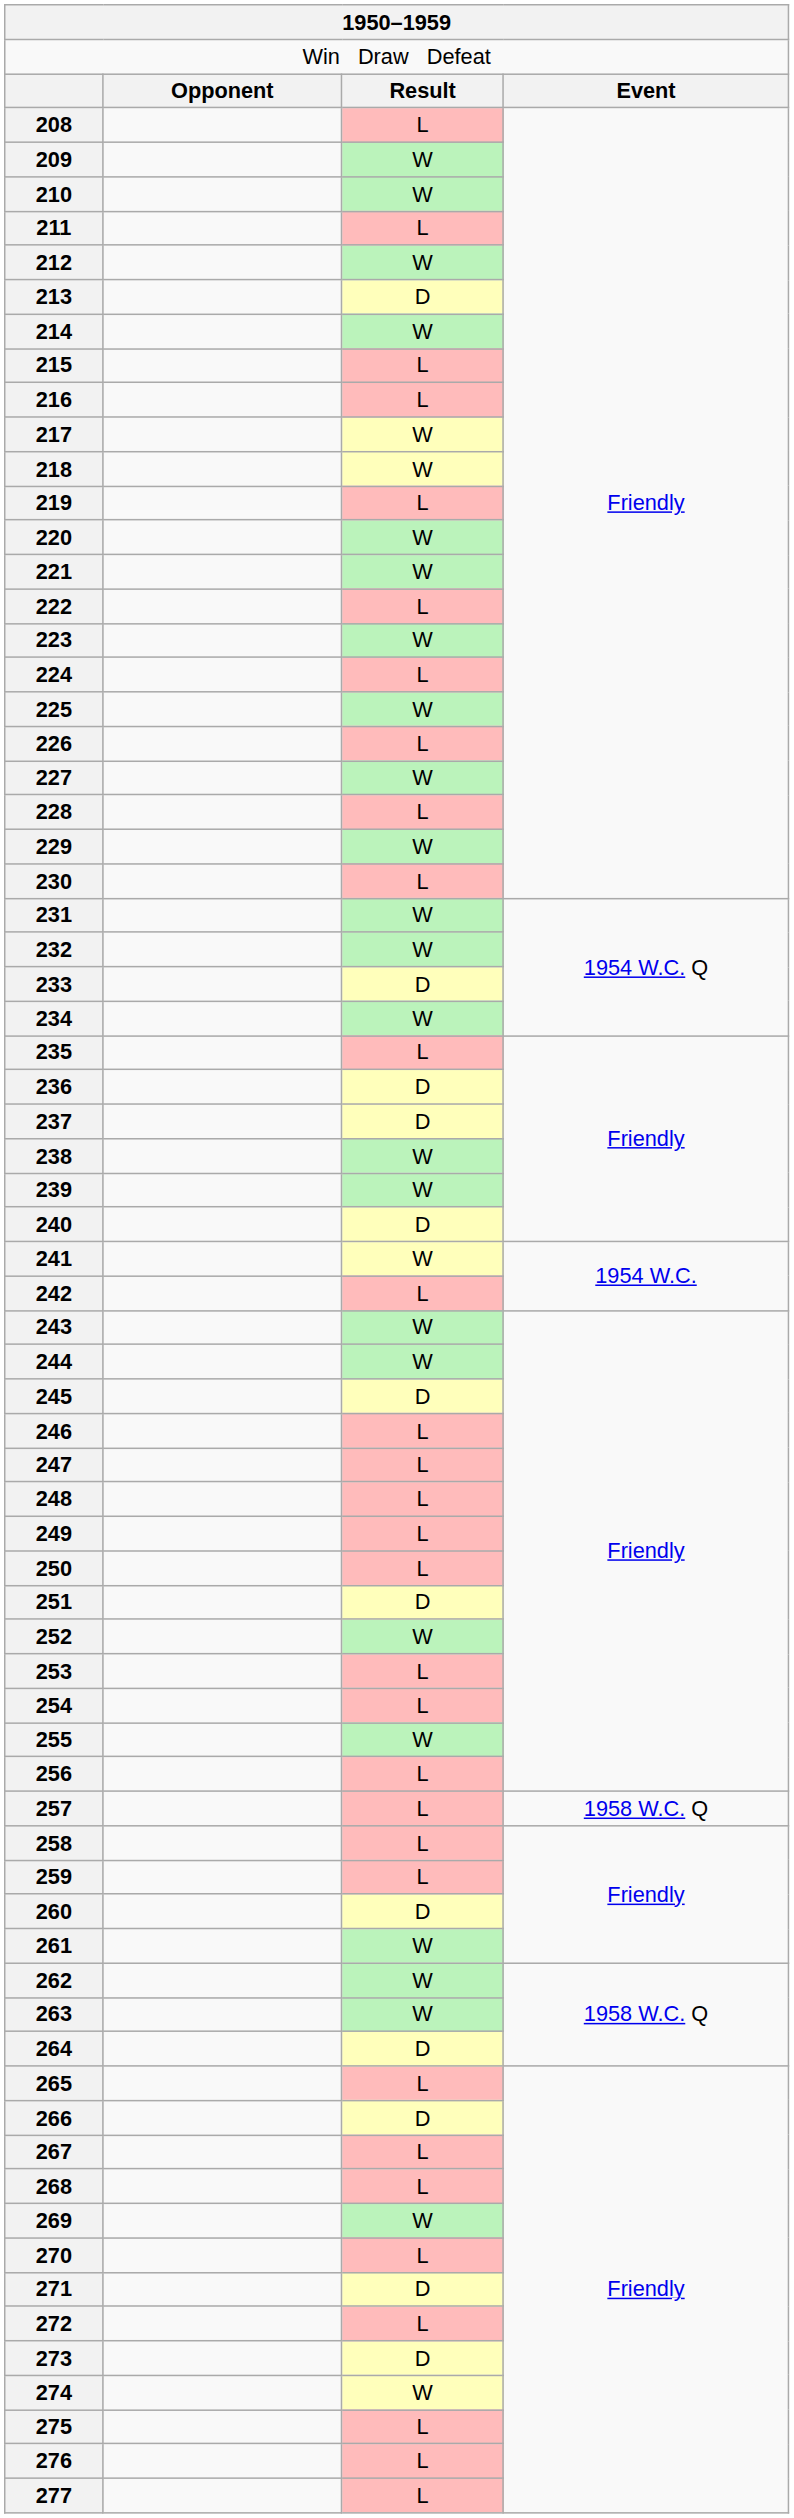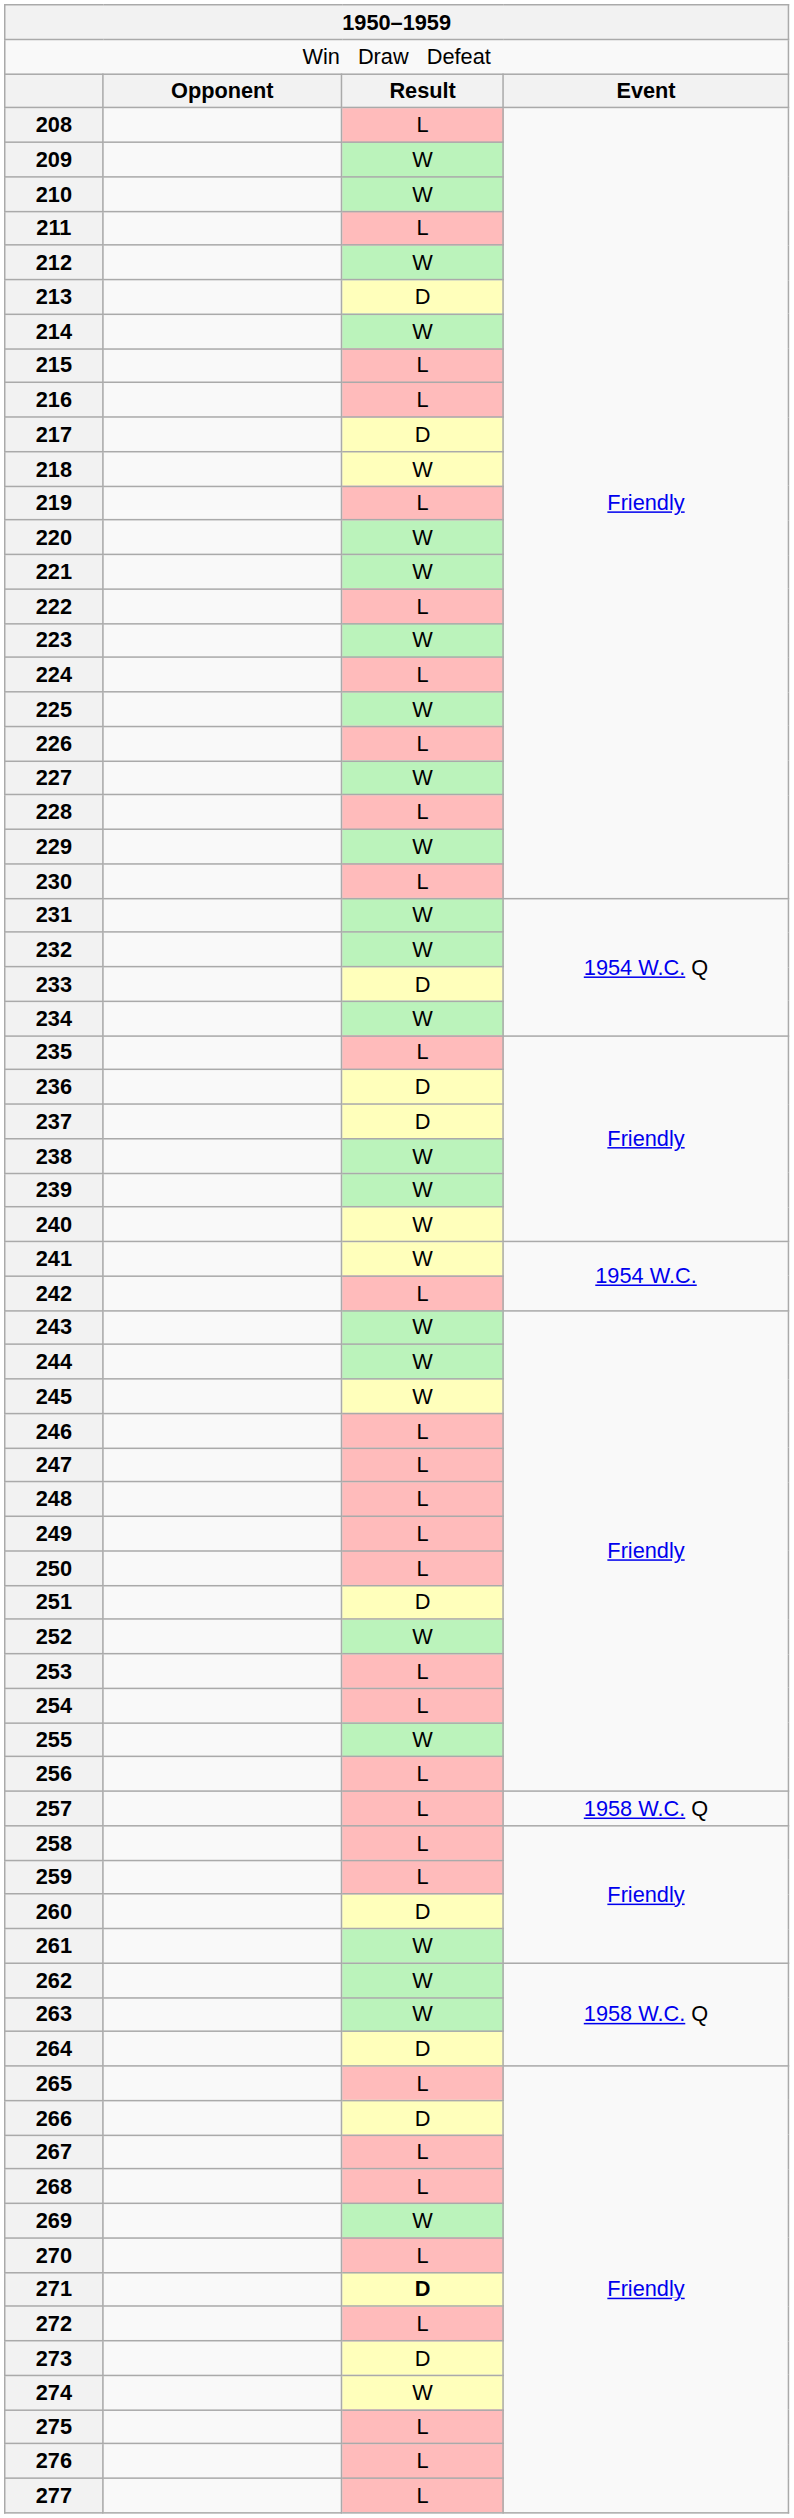 <table class="wikitable collapsible" style="font-size: 90%; min-width: 520px">
 <tr>
 <th colspan="4" width="400">1950–1959</th>
 </tr>
 <tr>
 <td align="center" colspan="4"> Win   Draw   Defeat</td>
 </tr>
 <tr>
 <th></th>
 <th>Opponent</th>
 <th>Result</th>
 <th>Event</th>
 </tr>
 <tr>
 <th>208</th>
 <td></td>
 <td bgcolor="#ffbbbb" align="center">L</td>
 <td rowspan="23" align="center"><a href='#'>Friendly</a></td>
 </tr>
 <tr>
 <th>209</th>
 <td></td>
 <td bgcolor="#bbf3bb" align="center">W</td>
 </tr>
 <tr>
 <th>210</th>
 <td></td>
 <td bgcolor="#bbf3bb" align="center">W</td>
 </tr>
 <tr>
 <th>211</th>
 <td></td>
 <td bgcolor="#ffbbbb" align="center">L</td>
 </tr>
 <tr>
 <th>212</th>
 <td></td>
 <td bgcolor="#bbf3bb" align="center">W</td>
 </tr>
 <tr>
 <th>213</th>
 <td></td>
 <td bgcolor="#ffffbb" align="center">D</td>
 </tr>
 <tr>
 <th>214</th>
 <td></td>
 <td bgcolor="#bbf3bb" align="center">W</td>
 </tr>
 <tr>
 <th>215</th>
 <td></td>
 <td bgcolor="#ffbbbb" align="center">L</td>
 </tr>
 <tr>
 <th>216</th>
 <td></td>
 <td bgcolor="#ffbbbb" align="center">L</td>
 </tr>
 <tr>
 <th>217</th>
 <td></td>
-<td bgcolor="#ffffbb" align="center">W</td>
+<td bgcolor="#ffffbb" align="center">D</td>
 </tr>
 <tr>
 <th>218</th>
 <td></td>
 <td bgcolor="#ffffbb" align="center">W</td>
 </tr>
 <tr>
 <th>219</th>
 <td></td>
 <td bgcolor="#ffbbbb" align="center">L</td>
 </tr>
 <tr>
 <th>220</th>
 <td></td>
 <td bgcolor="#bbf3bb" align="center">W</td>
 </tr>
 <tr>
 <th>221</th>
 <td></td>
 <td bgcolor="#bbf3bb" align="center">W</td>
 </tr>
 <tr>
 <th>222</th>
 <td></td>
 <td bgcolor="#ffbbbb" align="center">L</td>
 </tr>
 <tr>
 <th>223</th>
 <td></td>
 <td bgcolor="#bbf3bb" align="center">W</td>
 </tr>
 <tr>
 <th>224</th>
 <td></td>
 <td bgcolor="#ffbbbb" align="center">L</td>
 </tr>
 <tr>
 <th>225</th>
 <td></td>
 <td bgcolor="#bbf3bb" align="center">W</td>
 </tr>
 <tr>
 <th>226</th>
 <td></td>
 <td bgcolor="#ffbbbb" align="center">L</td>
 </tr>
 <tr>
 <th>227</th>
 <td></td>
 <td bgcolor="#bbf3bb" align="center">W</td>
 </tr>
 <tr>
 <th>228</th>
 <td></td>
 <td bgcolor="#ffbbbb" align="center">L</td>
 </tr>
 <tr>
 <th>229</th>
 <td></td>
 <td bgcolor="#bbf3bb" align="center">W</td>
 </tr>
 <tr>
 <th>230</th>
 <td></td>
 <td bgcolor="#ffbbbb" align="center">L</td>
 </tr>
 <tr>
 <th>231</th>
 <td></td>
 <td bgcolor="#bbf3bb" align="center">W</td>
 <td rowspan="4" align="center"> <a href='#'>1954 W.C.</a> Q</td>
 </tr>
 <tr>
 <th>232</th>
 <td></td>
 <td bgcolor="#bbf3bb" align="center">W</td>
 </tr>
 <tr>
 <th>233</th>
 <td></td>
 <td bgcolor="#ffffbb" align="center">D</td>
 </tr>
 <tr>
 <th>234</th>
 <td></td>
 <td bgcolor="#bbf3bb" align="center">W</td>
 </tr>
 <tr>
 <th>235</th>
 <td></td>
 <td bgcolor="#ffbbbb" align="center">L</td>
 <td rowspan="6" align="center"><a href='#'>Friendly</a></td>
 </tr>
 <tr>
 <th>236</th>
 <td></td>
 <td bgcolor="#ffffbb" align="center">D</td>
 </tr>
 <tr>
 <th>237</th>
 <td></td>
 <td bgcolor="#ffffbb" align="center">D</td>
 </tr>
 <tr>
 <th>238</th>
 <td></td>
 <td bgcolor="#bbf3bb" align="center">W</td>
 </tr>
 <tr>
 <th>239</th>
 <td></td>
 <td bgcolor="#bbf3bb" align="center">W</td>
 </tr>
 <tr>
 <th>240</th>
 <td></td>
-<td bgcolor="#ffffbb" align="center">D</td>
+<td bgcolor="#ffffbb" align="center">W</td>
 </tr>
 <tr>
 <th>241</th>
 <td></td>
 <td bgcolor="#ffffbb" align="center">W</td>
 <td rowspan="2" align="center"> <a href='#'>1954 W.C.</a></td>
 </tr>
 <tr>
 <th>242</th>
 <td></td>
 <td bgcolor="#ffbbbb" align="center">L</td>
 </tr>
 <tr>
 <th>243</th>
 <td></td>
 <td bgcolor="#bbf3bb" align="center">W</td>
 <td rowspan="14" align="center"><a href='#'>Friendly</a></td>
 </tr>
 <tr>
 <th>244</th>
 <td></td>
 <td bgcolor="#bbf3bb" align="center">W</td>
 </tr>
 <tr>
 <th>245</th>
 <td></td>
-<td bgcolor="#ffffbb" align="center">D</td>
+<td bgcolor="#ffffbb" align="center">W</td>
 </tr>
 <tr>
 <th>246</th>
 <td></td>
 <td bgcolor="#ffbbbb" align="center">L</td>
 </tr>
 <tr>
 <th>247</th>
 <td></td>
 <td bgcolor="#ffbbbb" align="center">L</td>
 </tr>
 <tr>
 <th>248</th>
 <td></td>
 <td bgcolor="#ffbbbb" align="center">L</td>
 </tr>
 <tr>
 <th>249</th>
 <td></td>
 <td bgcolor="#ffbbbb" align="center">L</td>
 </tr>
 <tr>
 <th>250</th>
 <td></td>
 <td bgcolor="#ffbbbb" align="center">L</td>
 </tr>
 <tr>
 <th>251</th>
 <td></td>
 <td bgcolor="#ffffbb" align="center">D</td>
 </tr>
 <tr>
 <th>252</th>
 <td></td>
 <td bgcolor="#bbf3bb" align="center">W</td>
 </tr>
 <tr>
 <th>253</th>
 <td></td>
 <td bgcolor="#ffbbbb" align="center">L</td>
 </tr>
 <tr>
 <th>254</th>
 <td></td>
 <td bgcolor="#ffbbbb" align="center">L</td>
 </tr>
 <tr>
 <th>255</th>
 <td></td>
 <td bgcolor="#bbf3bb" align="center">W</td>
 </tr>
 <tr>
 <th>256</th>
 <td></td>
 <td bgcolor="#ffbbbb" align="center">L</td>
 </tr>
 <tr>
 <th>257</th>
 <td></td>
 <td bgcolor="#ffbbbb" align="center">L</td>
 <td align="center"> <a href='#'>1958 W.C.</a> Q</td>
 </tr>
 <tr>
 <th>258</th>
 <td></td>
 <td bgcolor="#ffbbbb" align="center">L</td>
 <td rowspan="4" align="center"><a href='#'>Friendly</a></td>
 </tr>
 <tr>
 <th>259</th>
 <td></td>
 <td bgcolor="#ffbbbb" align="center">L</td>
 </tr>
 <tr>
 <th>260</th>
 <td></td>
 <td bgcolor="#ffffbb" align="center">D</td>
 </tr>
 <tr>
 <th>261</th>
 <td></td>
 <td bgcolor="#bbf3bb" align="center">W</td>
 </tr>
 <tr>
 <th>262</th>
 <td></td>
 <td bgcolor="#bbf3bb" align="center">W</td>
 <td rowspan="3" align="center"> <a href='#'>1958 W.C.</a> Q</td>
 </tr>
 <tr>
 <th>263</th>
 <td></td>
 <td bgcolor="#bbf3bb" align="center">W</td>
 </tr>
 <tr>
 <th>264</th>
 <td></td>
 <td bgcolor="#ffffbb" align="center">D</td>
 </tr>
 <tr>
 <th>265</th>
 <td></td>
 <td bgcolor="#ffbbbb" align="center">L</td>
 <td rowspan="13" align="center"><a href='#'>Friendly</a></td>
 </tr>
 <tr>
 <th>266</th>
 <td></td>
 <td bgcolor="#ffffbb" align="center">D</td>
 </tr>
 <tr>
 <th>267</th>
 <td></td>
 <td bgcolor="#ffbbbb" align="center">L</td>
 </tr>
 <tr>
 <th>268</th>
 <td></td>
 <td bgcolor="#ffbbbb" align="center">L</td>
 </tr>
 <tr>
 <th>269</th>
 <td></td>
 <td bgcolor="#bbf3bb" align="center">W</td>
 </tr>
 <tr>
 <th>270</th>
 <td></td>
 <td bgcolor="#ffbbbb" align="center">L</td>
 </tr>
 <tr>
 <th>271</th>
 <td></td>
-<td bgcolor="#ffffbb" align="center">D</td>
+<td bgcolor="#ffffbb" align="center"><strong>D</strong></td>
 </tr>
 <tr>
 <th>272</th>
 <td></td>
 <td bgcolor="#ffbbbb" align="center">L</td>
 </tr>
 <tr>
 <th>273</th>
 <td></td>
 <td bgcolor="#ffffbb" align="center">D</td>
 </tr>
 <tr>
 <th>274</th>
 <td></td>
 <td bgcolor="#ffffbb" align="center">W</td>
 </tr>
 <tr>
 <th>275</th>
 <td></td>
 <td bgcolor="#ffbbbb" align="center">L</td>
 </tr>
 <tr>
 <th>276</th>
 <td></td>
 <td bgcolor="#ffbbbb" align="center">L</td>
 </tr>
 <tr>
 <th>277</th>
 <td></td>
 <td bgcolor="#ffbbbb" align="center">L</td>
 </tr>
 </table>
